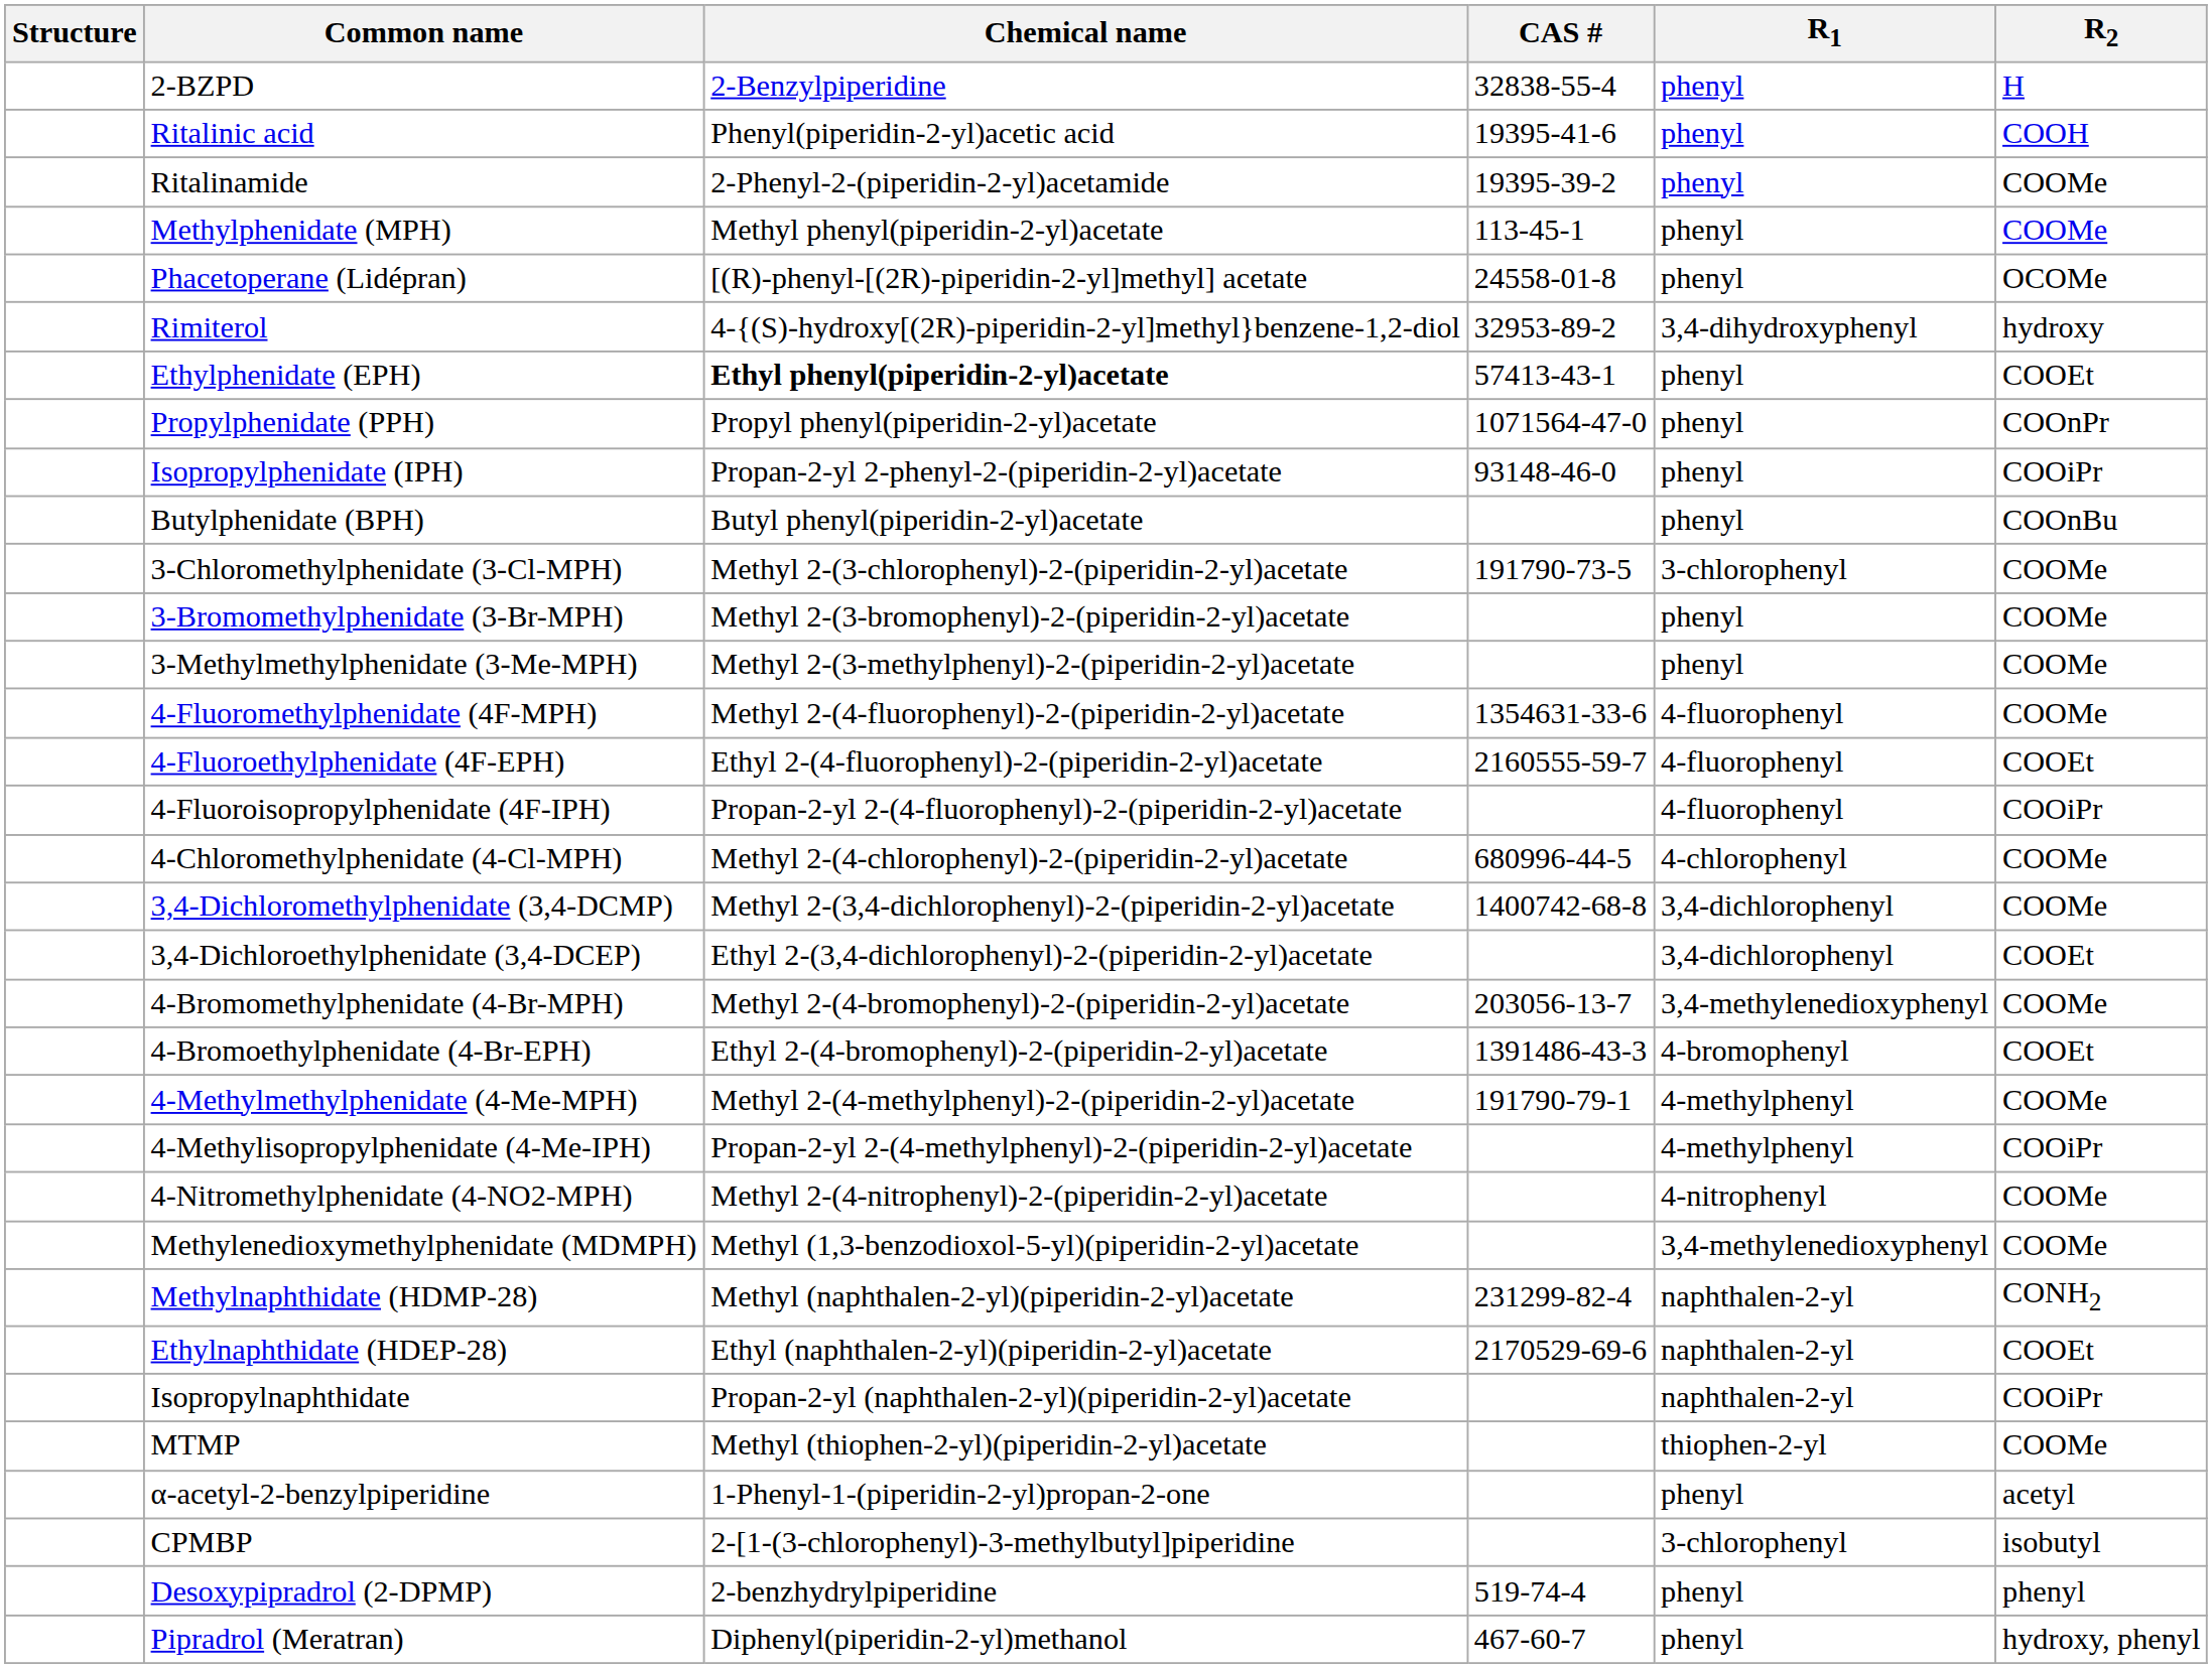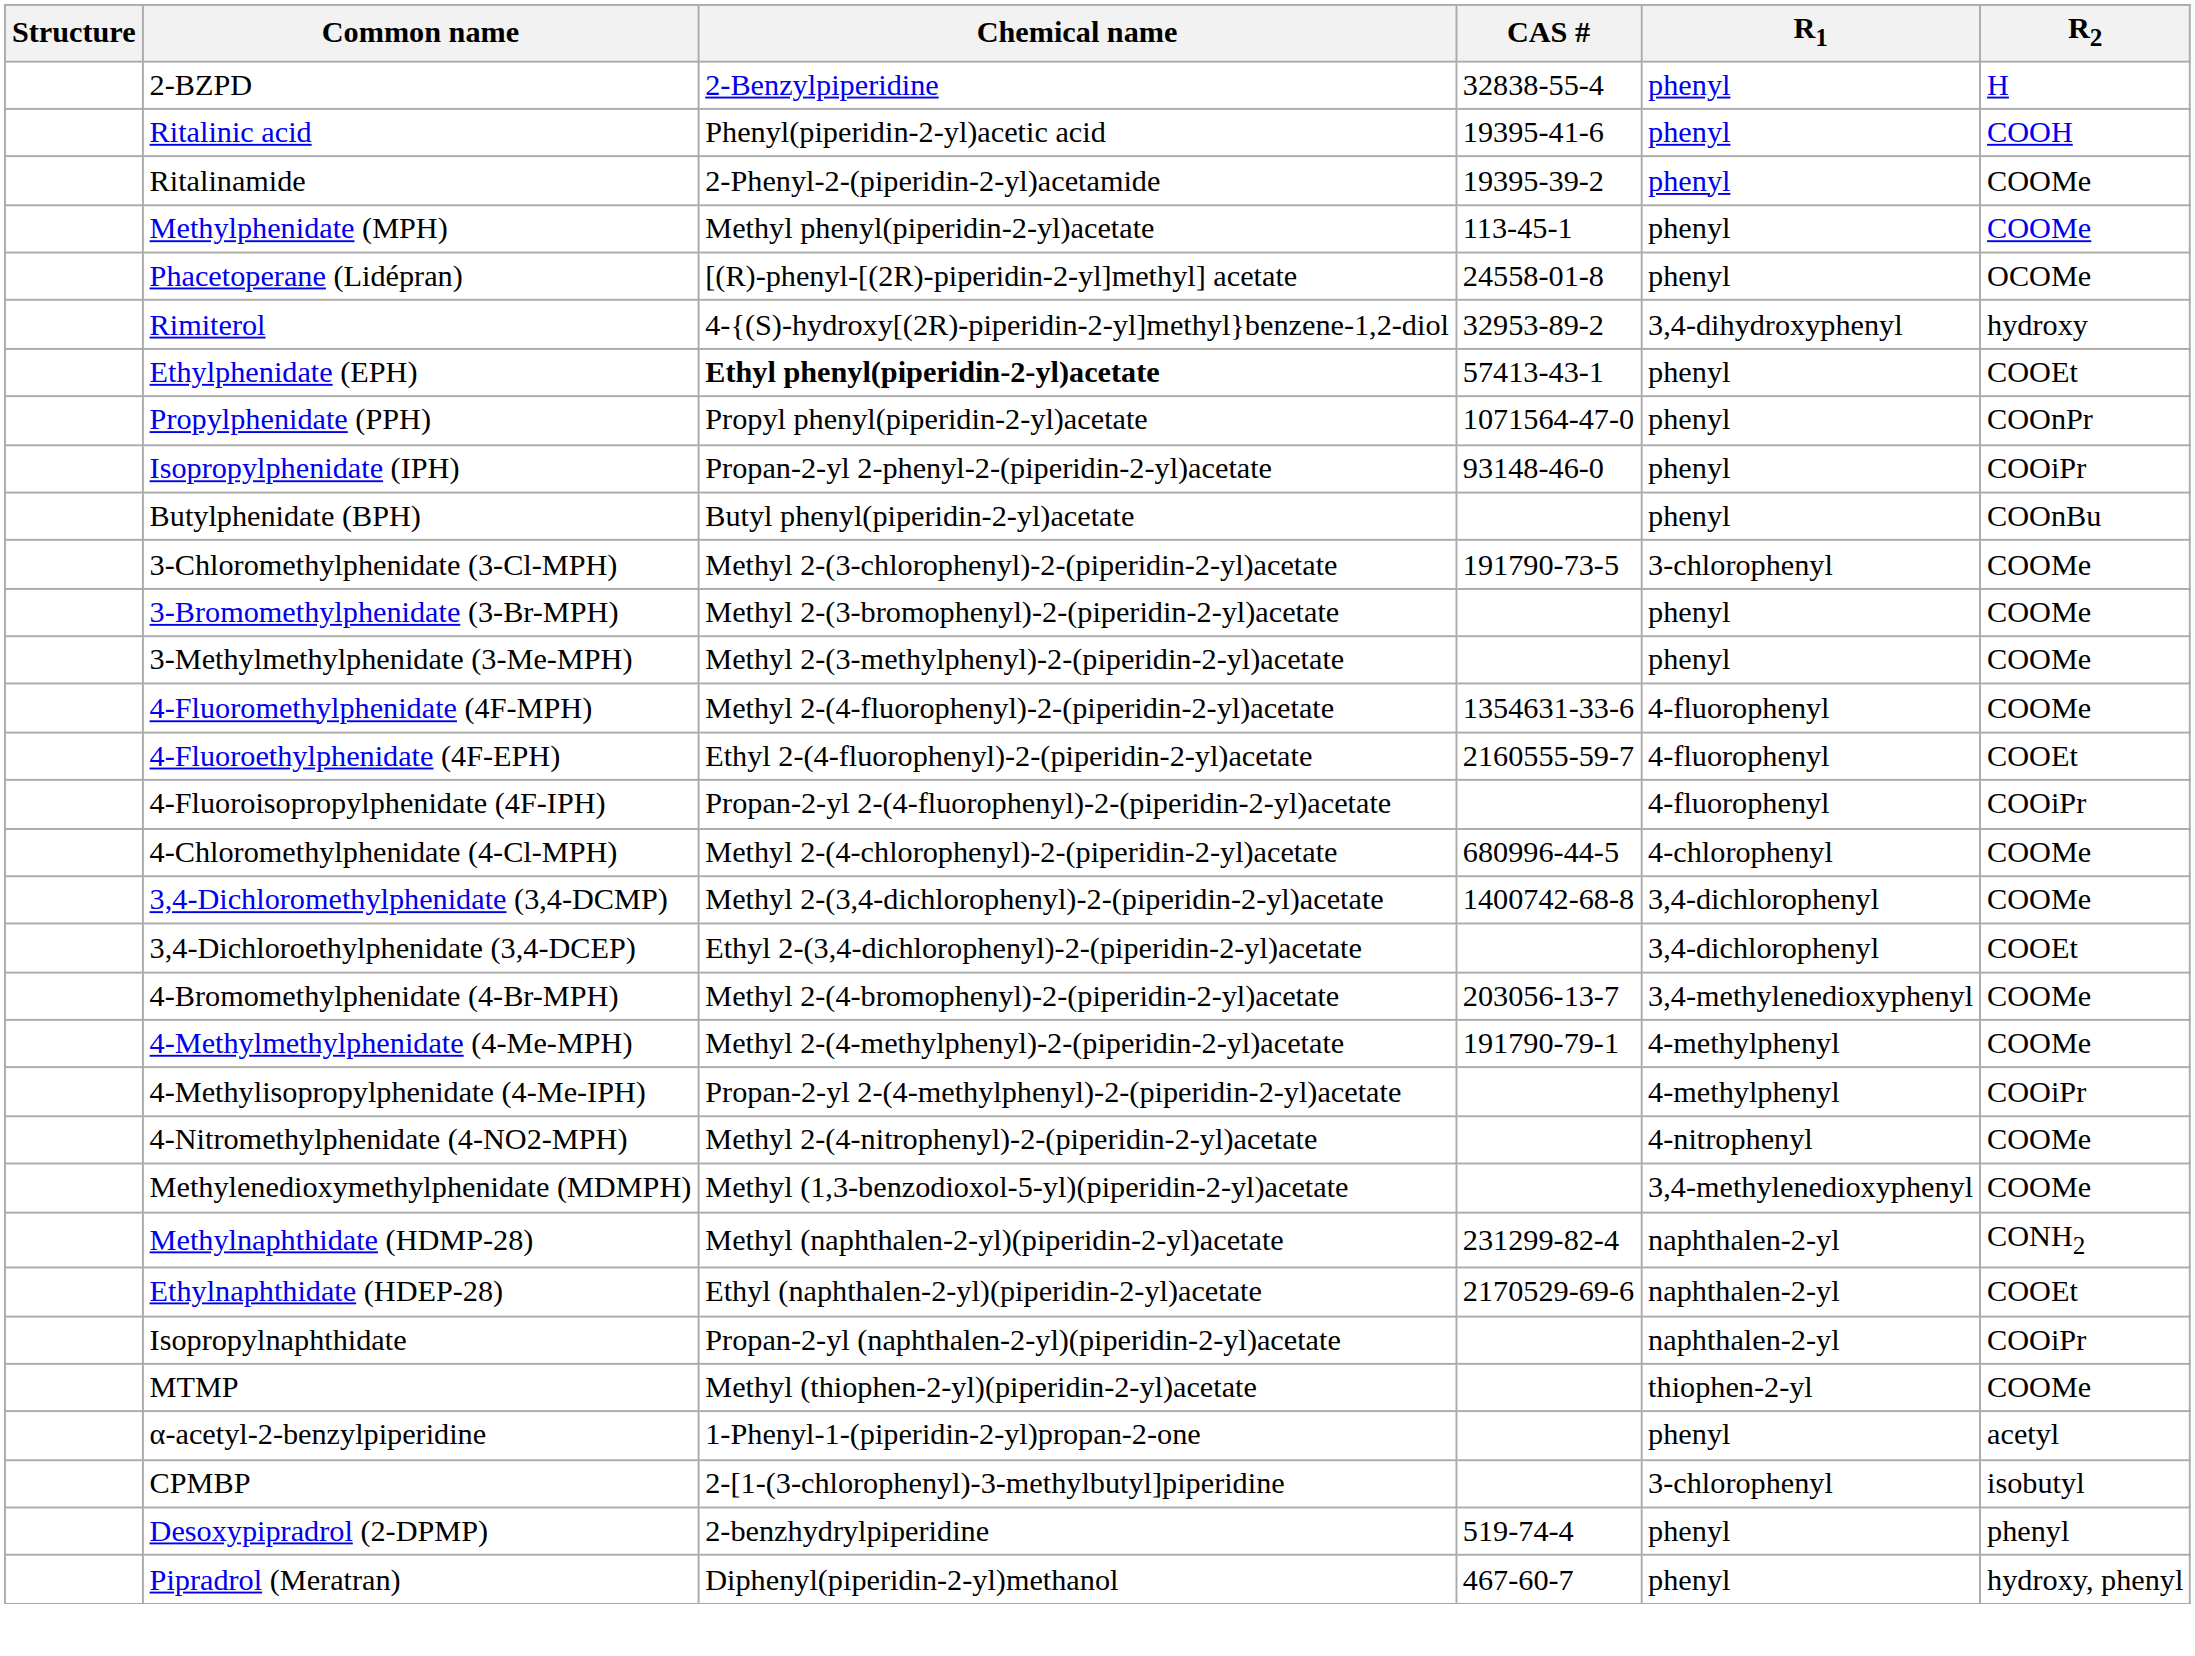 <table class="wikitable sticky-header" style="background: #FFFFFF">
 <tr>
 <th>Structure</th>
 <th>Common name</th>
 <th>Chemical name</th>
 <th>CAS #</th>
 <th>R<sub>1</sub></th>
 <th>R<sub>2</sub></th>
 </tr>
 <tr>
 <td></td>
 <td>2-BZPD</td>
 <td><a href='#'>2-Benzylpiperidine</a></td>
 <td>32838-55-4</td>
 <td><a href='#'>phenyl</a></td>
 <td><a href='#'>H</a></td>
 </tr>
 <tr>
 <td></td>
 <td><a href='#'>Ritalinic acid</a></td>
 <td>Phenyl(piperidin-2-yl)acetic acid</td>
 <td>19395-41-6</td>
 <td><a href='#'>phenyl</a></td>
 <td><a href='#'>COOH</a></td>
 </tr>
 <tr>
 <td></td>
 <td>Ritalinamide</td>
 <td>2-Phenyl-2-(piperidin-2-yl)acetamide</td>
 <td>19395-39-2</td>
 <td><a href='#'>phenyl</a></td>
 <td>COOMe</td>
 </tr>
 <tr>
 <td></td>
 <td><a href='#'>Methylphenidate</a> (MPH)</td>
 <td>Methyl phenyl(piperidin-2-yl)acetate</td>
 <td>113-45-1</td>
 <td>phenyl</td>
 <td><a href='#'>COOMe</a></td>
 </tr>
 <tr>
 <td></td>
 <td><a href='#'>Phacetoperane</a> (Lidépran)</td>
 <td>[(R)-phenyl-[(2R)-piperidin-2-yl]methyl] acetate</td>
 <td>24558-01-8</td>
 <td>phenyl</td>
 <td>OCOMe</td>
 </tr>
 <tr>
 <td></td>
 <td><a href='#'>Rimiterol</a></td>
 <td>4-{(S)-hydroxy[(2R)-piperidin-2-yl]methyl}benzene-1,2-diol</td>
 <td>32953-89-2</td>
 <td>3,4-dihydroxyphenyl</td>
 <td>hydroxy</td>
 </tr>
 <tr>
 <td></td>
 <td><a href='#'>Ethylphenidate</a> (EPH)</td>
 <td><strong>Ethyl phenyl(piperidin-2-yl)acetate</strong></td>
 <td>57413-43-1</td>
 <td>phenyl</td>
 <td>COOEt</td>
 </tr>
 <tr>
 <td></td>
 <td><a href='#'>Propylphenidate</a> (PPH)</td>
 <td>Propyl phenyl(piperidin-2-yl)acetate</td>
 <td>1071564-47-0</td>
 <td>phenyl</td>
 <td>COOnPr</td>
 </tr>
 <tr>
 <td></td>
 <td><a href='#'>Isopropylphenidate</a> (IPH)</td>
 <td>Propan-2-yl 2-phenyl-2-(piperidin-2-yl)acetate</td>
 <td>93148-46-0</td>
 <td>phenyl</td>
 <td>COOiPr</td>
 </tr>
 <tr>
 <td></td>
 <td>Butylphenidate (BPH)</td>
 <td>Butyl phenyl(piperidin-2-yl)acetate</td>
 <td></td>
 <td>phenyl</td>
 <td>COOnBu</td>
 </tr>
 <tr>
 <td></td>
 <td>3-Chloromethylphenidate (3-Cl-MPH)</td>
 <td>Methyl 2-(3-chlorophenyl)-2-(piperidin-2-yl)acetate</td>
 <td>191790-73-5</td>
 <td>3-chlorophenyl</td>
 <td>COOMe</td>
 </tr>
 <tr>
 <td></td>
 <td><a href='#'>3-Bromomethylphenidate</a> (3-Br-MPH)</td>
 <td>Methyl 2-(3-bromophenyl)-2-(piperidin-2-yl)acetate</td>
 <td></td>
 <td>phenyl</td>
 <td>COOMe</td>
 </tr>
 <tr>
 <td></td>
 <td>3-Methylmethylphenidate (3-Me-MPH)</td>
 <td>Methyl 2-(3-methylphenyl)-2-(piperidin-2-yl)acetate</td>
 <td></td>
 <td>phenyl</td>
 <td>COOMe</td>
 </tr>
 <tr>
 <td></td>
 <td><a href='#'>4-Fluoromethylphenidate</a> (4F-MPH)</td>
 <td>Methyl 2-(4-fluorophenyl)-2-(piperidin-2-yl)acetate</td>
 <td>1354631-33-6</td>
 <td>4-fluorophenyl</td>
 <td>COOMe</td>
 </tr>
 <tr>
 <td></td>
 <td><a href='#'>4-Fluoroethylphenidate</a> (4F-EPH)</td>
 <td>Ethyl 2-(4-fluorophenyl)-2-(piperidin-2-yl)acetate</td>
 <td>2160555-59-7</td>
 <td>4-fluorophenyl</td>
 <td>COOEt</td>
 </tr>
 <tr>
 <td></td>
 <td>4-Fluoroisopropylphenidate (4F-IPH)</td>
 <td>Propan-2-yl 2-(4-fluorophenyl)-2-(piperidin-2-yl)acetate</td>
 <td></td>
 <td>4-fluorophenyl</td>
 <td>COOiPr</td>
 </tr>
 <tr>
 <td></td>
 <td>4-Chloromethylphenidate (4-Cl-MPH)</td>
 <td>Methyl 2-(4-chlorophenyl)-2-(piperidin-2-yl)acetate</td>
 <td>680996-44-5</td>
 <td>4-chlorophenyl</td>
 <td>COOMe</td>
 </tr>
 <tr>
 <td></td>
 <td><a href='#'>3,4-Dichloromethylphenidate</a> (3,4-DCMP)</td>
 <td>Methyl 2-(3,4-dichlorophenyl)-2-(piperidin-2-yl)acetate</td>
 <td>1400742-68-8</td>
 <td>3,4-dichlorophenyl</td>
 <td>COOMe</td>
 </tr>
 <tr>
 <td></td>
 <td>3,4-Dichloroethylphenidate (3,4-DCEP)</td>
 <td>Ethyl 2-(3,4-dichlorophenyl)-2-(piperidin-2-yl)acetate</td>
 <td></td>
 <td>3,4-dichlorophenyl</td>
 <td>COOEt</td>
 </tr>
 <tr>
 <td></td>
 <td>4-Bromomethylphenidate (4-Br-MPH)</td>
 <td>Methyl 2-(4-bromophenyl)-2-(piperidin-2-yl)acetate</td>
 <td>203056-13-7</td>
 <td>3,4-methylenedioxyphenyl</td>
 <td>COOMe</td>
 </tr>
 <tr>
 <td></td>
-<td>4-Bromoethylphenidate (4-Br-EPH)</td>
-<td>Ethyl 2-(4-bromophenyl)-2-(piperidin-2-yl)acetate</td>
-<td>1391486-43-3</td>
-<td>4-bromophenyl</td>
-<td>COOEt</td>
-</tr>
-<tr>
-<td></td>
 <td><a href='#'>4-Methylmethylphenidate</a> (4-Me-MPH)</td>
 <td>Methyl 2-(4-methylphenyl)-2-(piperidin-2-yl)acetate</td>
 <td>191790-79-1</td>
 <td>4-methylphenyl</td>
 <td>COOMe</td>
 </tr>
 <tr>
 <td></td>
 <td>4-Methylisopropylphenidate (4-Me-IPH)</td>
 <td>Propan-2-yl 2-(4-methylphenyl)-2-(piperidin-2-yl)acetate</td>
 <td></td>
 <td>4-methylphenyl</td>
 <td>COOiPr</td>
 </tr>
 <tr>
 <td></td>
 <td>4-Nitromethylphenidate (4-NO2-MPH)</td>
 <td>Methyl 2-(4-nitrophenyl)-2-(piperidin-2-yl)acetate</td>
 <td></td>
 <td>4-nitrophenyl</td>
 <td>COOMe</td>
 </tr>
 <tr>
 <td></td>
 <td>Methylenedioxymethylphenidate (MDMPH)</td>
 <td>Methyl (1,3-benzodioxol-5-yl)(piperidin-2-yl)acetate</td>
 <td></td>
 <td>3,4-methylenedioxyphenyl</td>
 <td>COOMe</td>
 </tr>
 <tr>
 <td></td>
 <td><a href='#'>Methylnaphthidate</a> (HDMP-28)</td>
 <td>Methyl (naphthalen-2-yl)(piperidin-2-yl)acetate</td>
 <td>231299-82-4</td>
 <td>naphthalen-2-yl</td>
 <td>CONH<sub>2</sub></td>
 </tr>
 <tr>
 <td></td>
 <td><a href='#'>Ethylnaphthidate</a> (HDEP-28)</td>
 <td>Ethyl (naphthalen-2-yl)(piperidin-2-yl)acetate</td>
 <td>2170529-69-6</td>
 <td>naphthalen-2-yl</td>
 <td>COOEt</td>
 </tr>
 <tr>
 <td></td>
 <td>Isopropylnaphthidate</td>
 <td>Propan-2-yl (naphthalen-2-yl)(piperidin-2-yl)acetate</td>
 <td></td>
 <td>naphthalen-2-yl</td>
 <td>COOiPr</td>
 </tr>
 <tr>
 <td></td>
 <td>MTMP</td>
 <td>Methyl (thiophen-2-yl)(piperidin-2-yl)acetate</td>
 <td></td>
 <td>thiophen-2-yl</td>
 <td>COOMe</td>
 </tr>
 <tr>
 <td></td>
 <td>α-acetyl-2-benzylpiperidine</td>
 <td>1-Phenyl-1-(piperidin-2-yl)propan-2-one</td>
 <td></td>
 <td>phenyl</td>
 <td>acetyl</td>
 </tr>
 <tr>
 <td></td>
 <td>CPMBP</td>
 <td>2-[1-(3-chlorophenyl)-3-methylbutyl]piperidine</td>
 <td></td>
 <td>3-chlorophenyl</td>
 <td>isobutyl</td>
 </tr>
 <tr>
 <td></td>
 <td><a href='#'>Desoxypipradrol</a> (2-DPMP)</td>
 <td>2-benzhydrylpiperidine</td>
 <td>519-74-4</td>
 <td>phenyl</td>
 <td>phenyl</td>
 </tr>
 <tr>
 <td></td>
 <td><a href='#'>Pipradrol</a> (Meratran)</td>
 <td>Diphenyl(piperidin-2-yl)methanol</td>
 <td>467-60-7</td>
 <td>phenyl</td>
 <td>hydroxy, phenyl</td>
 </tr>
 </table>
